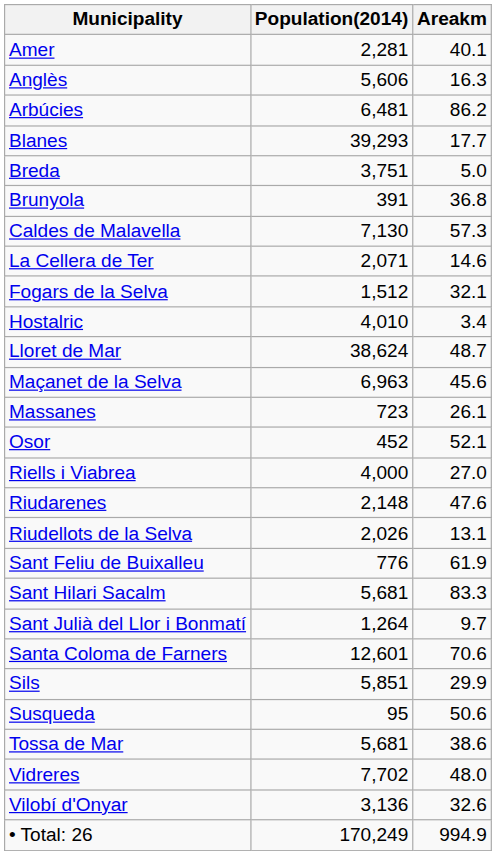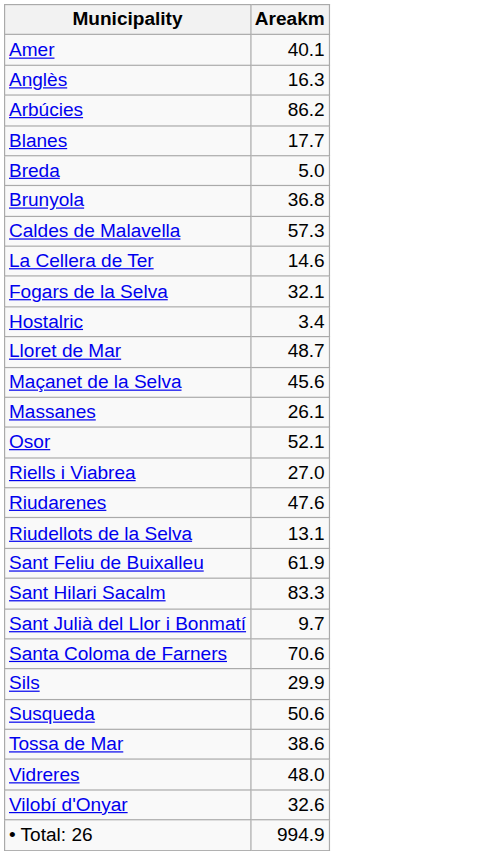 <table class="wikitable sortable">
 <tr>
 <th>Municipality</th>
-<th>Population(2014)</th>
 <th>Areakm</th>
 </tr>
 <tr>
 <td><a href='#'>Amer</a></td>
-<td align=right>2,281</td>
 <td align=right>40.1</td>
 </tr>
 <tr>
 <td><a href='#'>Anglès</a></td>
-<td align=right>5,606</td>
 <td align=right>16.3</td>
 </tr>
 <tr>
 <td><a href='#'>Arbúcies</a></td>
-<td align=right>6,481</td>
 <td align=right>86.2</td>
 </tr>
 <tr>
 <td><a href='#'>Blanes</a></td>
-<td align=right>39,293</td>
 <td align=right>17.7</td>
 </tr>
 <tr>
 <td><a href='#'>Breda</a></td>
-<td align=right>3,751</td>
 <td align=right>5.0</td>
 </tr>
 <tr>
 <td><a href='#'>Brunyola</a></td>
-<td align=right>391</td>
 <td align=right>36.8</td>
 </tr>
 <tr>
 <td><a href='#'>Caldes de Malavella</a></td>
-<td align=right>7,130</td>
 <td align=right>57.3</td>
 </tr>
 <tr>
 <td><a href='#'>La Cellera de Ter</a></td>
-<td align=right>2,071</td>
 <td align=right>14.6</td>
 </tr>
 <tr>
 <td><a href='#'>Fogars de la Selva</a></td>
-<td align=right>1,512</td>
 <td align=right>32.1</td>
 </tr>
 <tr>
 <td><a href='#'>Hostalric</a></td>
-<td align=right>4,010</td>
 <td align=right>3.4</td>
 </tr>
 <tr>
 <td><a href='#'>Lloret de Mar</a></td>
-<td align=right>38,624</td>
 <td align=right>48.7</td>
 </tr>
 <tr>
 <td><a href='#'>Maçanet de la Selva</a></td>
-<td align=right>6,963</td>
 <td align=right>45.6</td>
 </tr>
 <tr>
 <td><a href='#'>Massanes</a></td>
-<td align=right>723</td>
 <td align=right>26.1</td>
 </tr>
 <tr>
 <td><a href='#'>Osor</a></td>
-<td align=right>452</td>
 <td align=right>52.1</td>
 </tr>
 <tr>
 <td><a href='#'>Riells i Viabrea</a></td>
-<td align=right>4,000</td>
 <td align=right>27.0</td>
 </tr>
 <tr>
 <td><a href='#'>Riudarenes</a></td>
-<td align=right>2,148</td>
 <td align=right>47.6</td>
 </tr>
 <tr>
 <td><a href='#'>Riudellots de la Selva</a></td>
-<td align=right>2,026</td>
 <td align=right>13.1</td>
 </tr>
 <tr>
 <td><a href='#'>Sant Feliu de Buixalleu</a></td>
-<td align=right>776</td>
 <td align=right>61.9</td>
 </tr>
 <tr>
 <td><a href='#'>Sant Hilari Sacalm</a></td>
-<td align=right>5,681</td>
 <td align=right>83.3</td>
 </tr>
 <tr>
 <td><a href='#'>Sant Julià del Llor i Bonmatí</a></td>
-<td align=right>1,264</td>
 <td align=right>9.7</td>
 </tr>
 <tr>
 <td><a href='#'>Santa Coloma de Farners</a></td>
-<td align=right>12,601</td>
 <td align=right>70.6</td>
 </tr>
 <tr>
 <td><a href='#'>Sils</a></td>
-<td align=right>5,851</td>
 <td align=right>29.9</td>
 </tr>
 <tr>
 <td><a href='#'>Susqueda</a></td>
-<td align=right>95</td>
 <td align=right>50.6</td>
 </tr>
 <tr>
 <td><a href='#'>Tossa de Mar</a></td>
-<td align=right>5,681</td>
 <td align=right>38.6</td>
 </tr>
 <tr>
 <td><a href='#'>Vidreres</a></td>
-<td align=right>7,702</td>
 <td align=right>48.0</td>
 </tr>
 <tr>
 <td><a href='#'>Vilobí d'Onyar</a></td>
-<td align=right>3,136</td>
 <td align=right>32.6</td>
 </tr>
 <tr>
 <td>• Total: 26</td>
-<td align=right>170,249</td>
 <td align=right>994.9</td>
 </tr>
 </table>
